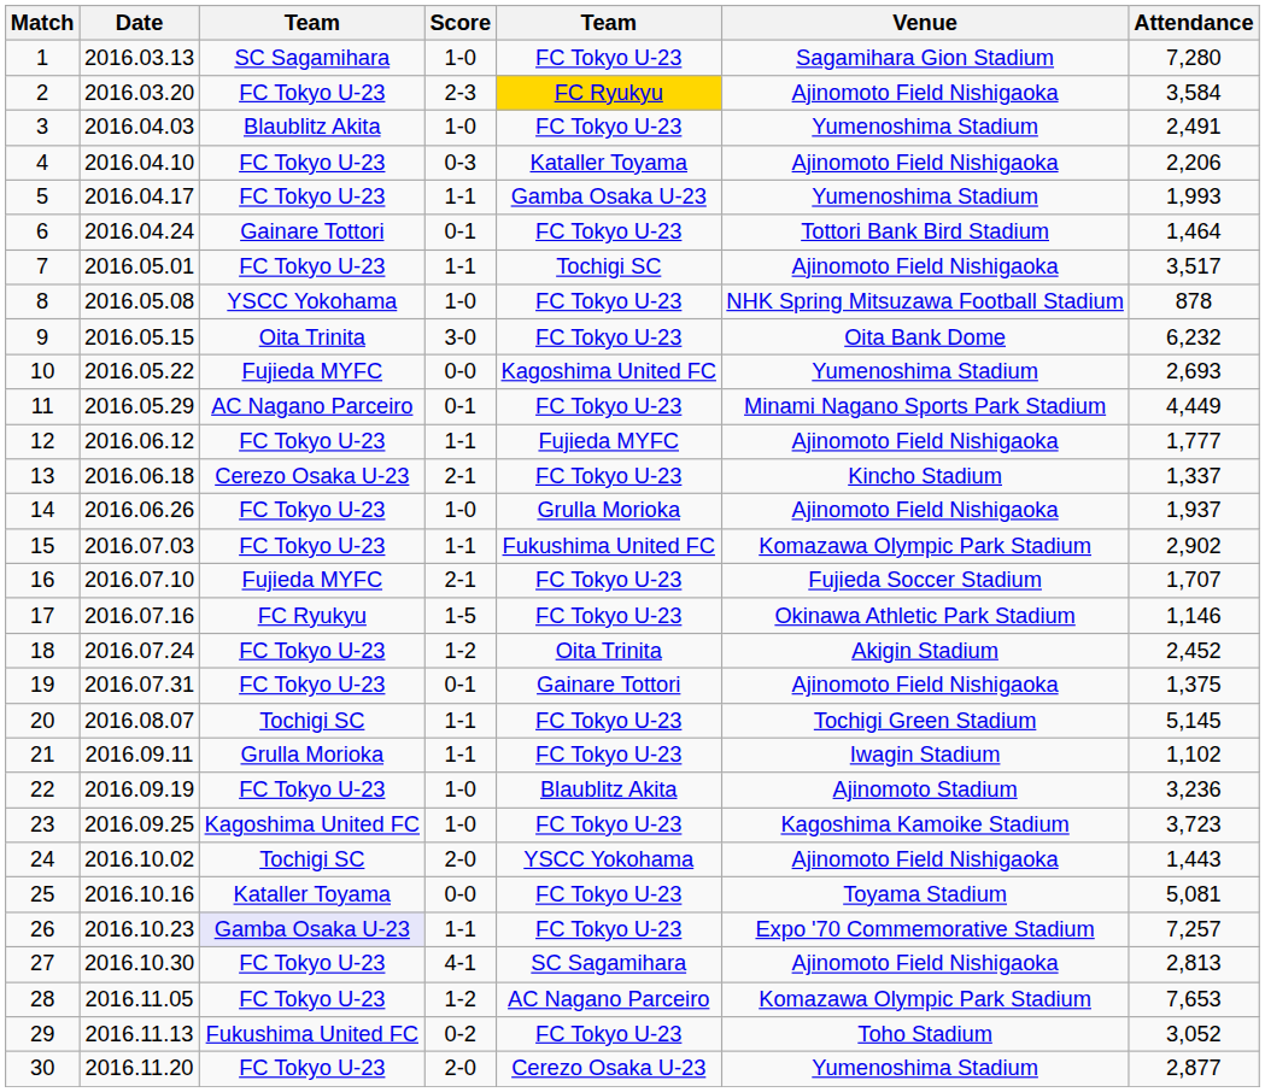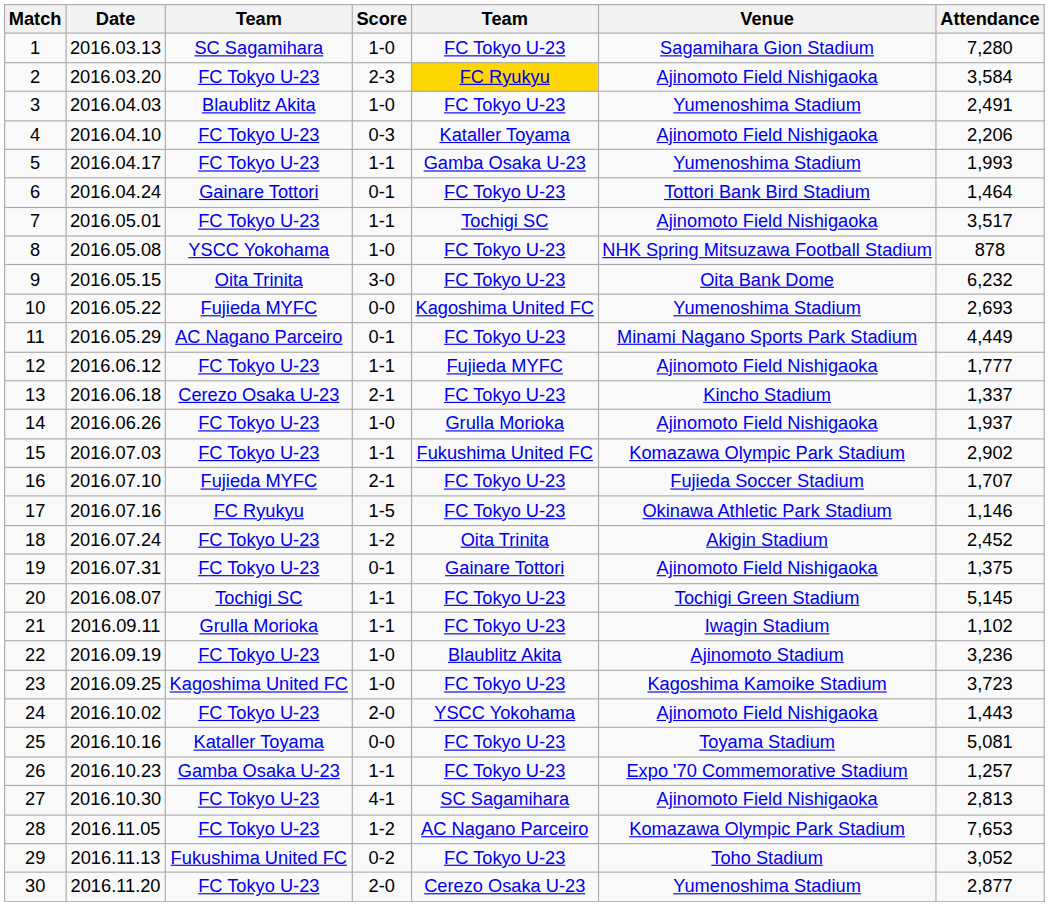 <table class="wikitable" style="text-align:center;">
 <tr>
 <th>Match</th>
 <th>Date</th>
 <th>Team</th>
 <th>Score</th>
 <th>Team</th>
 <th>Venue</th>
 <th>Attendance</th>
 </tr>
 <tr>
 <td>1</td>
 <td>2016.03.13</td>
 <td><a href='#'>SC Sagamihara</a></td>
 <td>1-0</td>
 <td><a href='#'>FC Tokyo U-23</a></td>
 <td><a href='#'>Sagamihara Gion Stadium</a></td>
 <td>7,280</td>
 </tr>
 <tr>
 <td>2</td>
 <td>2016.03.20</td>
 <td><a href='#'>FC Tokyo U-23</a></td>
 <td>2-3</td>
 <td style="background: gold;"><a href='#'>FC Ryukyu</a></td>
 <td><a href='#'>Ajinomoto Field Nishigaoka</a></td>
 <td>3,584</td>
 </tr>
 <tr>
 <td>3</td>
 <td>2016.04.03</td>
 <td><a href='#'>Blaublitz Akita</a></td>
 <td>1-0</td>
 <td><a href='#'>FC Tokyo U-23</a></td>
 <td><a href='#'>Yumenoshima Stadium</a></td>
 <td>2,491</td>
 </tr>
 <tr>
 <td>4</td>
 <td>2016.04.10</td>
 <td><a href='#'>FC Tokyo U-23</a></td>
 <td>0-3</td>
 <td><a href='#'>Kataller Toyama</a></td>
 <td><a href='#'>Ajinomoto Field Nishigaoka</a></td>
 <td>2,206</td>
 </tr>
 <tr>
 <td>5</td>
 <td>2016.04.17</td>
 <td><a href='#'>FC Tokyo U-23</a></td>
 <td>1-1</td>
 <td><a href='#'>Gamba Osaka U-23</a></td>
 <td><a href='#'>Yumenoshima Stadium</a></td>
 <td>1,993</td>
 </tr>
 <tr>
 <td>6</td>
 <td>2016.04.24</td>
 <td><a href='#'>Gainare Tottori</a></td>
 <td>0-1</td>
 <td><a href='#'>FC Tokyo U-23</a></td>
 <td><a href='#'>Tottori Bank Bird Stadium</a></td>
 <td>1,464</td>
 </tr>
 <tr>
 <td>7</td>
 <td>2016.05.01</td>
 <td><a href='#'>FC Tokyo U-23</a></td>
 <td>1-1</td>
 <td><a href='#'>Tochigi SC</a></td>
 <td><a href='#'>Ajinomoto Field Nishigaoka</a></td>
 <td>3,517</td>
 </tr>
 <tr>
 <td>8</td>
 <td>2016.05.08</td>
 <td><a href='#'>YSCC Yokohama</a></td>
 <td>1-0</td>
 <td><a href='#'>FC Tokyo U-23</a></td>
 <td><a href='#'>NHK Spring Mitsuzawa Football Stadium</a></td>
 <td>878</td>
 </tr>
 <tr>
 <td>9</td>
 <td>2016.05.15</td>
 <td><a href='#'>Oita Trinita</a></td>
 <td>3-0</td>
 <td><a href='#'>FC Tokyo U-23</a></td>
 <td><a href='#'>Oita Bank Dome</a></td>
 <td>6,232</td>
 </tr>
 <tr>
 <td>10</td>
 <td>2016.05.22</td>
 <td><a href='#'>Fujieda MYFC</a></td>
 <td>0-0</td>
 <td><a href='#'>Kagoshima United FC</a></td>
 <td><a href='#'>Yumenoshima Stadium</a></td>
 <td>2,693</td>
 </tr>
 <tr>
 <td>11</td>
 <td>2016.05.29</td>
 <td><a href='#'>AC Nagano Parceiro</a></td>
 <td>0-1</td>
 <td><a href='#'>FC Tokyo U-23</a></td>
 <td><a href='#'>Minami Nagano Sports Park Stadium</a></td>
 <td>4,449</td>
 </tr>
 <tr>
 <td>12</td>
 <td>2016.06.12</td>
 <td><a href='#'>FC Tokyo U-23</a></td>
 <td>1-1</td>
 <td><a href='#'>Fujieda MYFC</a></td>
 <td><a href='#'>Ajinomoto Field Nishigaoka</a></td>
 <td>1,777</td>
 </tr>
 <tr>
 <td>13</td>
 <td>2016.06.18</td>
 <td><a href='#'>Cerezo Osaka U-23</a></td>
 <td>2-1</td>
 <td><a href='#'>FC Tokyo U-23</a></td>
 <td><a href='#'>Kincho Stadium</a></td>
 <td>1,337</td>
 </tr>
 <tr>
 <td>14</td>
 <td>2016.06.26</td>
 <td><a href='#'>FC Tokyo U-23</a></td>
 <td>1-0</td>
 <td><a href='#'>Grulla Morioka</a></td>
 <td><a href='#'>Ajinomoto Field Nishigaoka</a></td>
 <td>1,937</td>
 </tr>
 <tr>
 <td>15</td>
 <td>2016.07.03</td>
 <td><a href='#'>FC Tokyo U-23</a></td>
 <td>1-1</td>
 <td><a href='#'>Fukushima United FC</a></td>
 <td><a href='#'>Komazawa Olympic Park Stadium</a></td>
 <td>2,902</td>
 </tr>
 <tr>
 <td>16</td>
 <td>2016.07.10</td>
 <td><a href='#'>Fujieda MYFC</a></td>
 <td>2-1</td>
 <td><a href='#'>FC Tokyo U-23</a></td>
 <td><a href='#'>Fujieda Soccer Stadium</a></td>
 <td>1,707</td>
 </tr>
 <tr>
 <td>17</td>
 <td>2016.07.16</td>
 <td><a href='#'>FC Ryukyu</a></td>
 <td>1-5</td>
 <td><a href='#'>FC Tokyo U-23</a></td>
 <td><a href='#'>Okinawa Athletic Park Stadium</a></td>
 <td>1,146</td>
 </tr>
 <tr>
 <td>18</td>
 <td>2016.07.24</td>
 <td><a href='#'>FC Tokyo U-23</a></td>
 <td>1-2</td>
 <td><a href='#'>Oita Trinita</a></td>
 <td><a href='#'>Akigin Stadium</a></td>
 <td>2,452</td>
 </tr>
 <tr>
 <td>19</td>
 <td>2016.07.31</td>
 <td><a href='#'>FC Tokyo U-23</a></td>
 <td>0-1</td>
 <td><a href='#'>Gainare Tottori</a></td>
 <td><a href='#'>Ajinomoto Field Nishigaoka</a></td>
 <td>1,375</td>
 </tr>
 <tr>
 <td>20</td>
 <td>2016.08.07</td>
 <td><a href='#'>Tochigi SC</a></td>
 <td>1-1</td>
 <td><a href='#'>FC Tokyo U-23</a></td>
 <td><a href='#'>Tochigi Green Stadium</a></td>
 <td>5,145</td>
 </tr>
 <tr>
 <td>21</td>
 <td>2016.09.11</td>
 <td><a href='#'>Grulla Morioka</a></td>
 <td>1-1</td>
 <td><a href='#'>FC Tokyo U-23</a></td>
 <td><a href='#'>Iwagin Stadium</a></td>
 <td>1,102</td>
 </tr>
 <tr>
 <td>22</td>
 <td>2016.09.19</td>
 <td><a href='#'>FC Tokyo U-23</a></td>
 <td>1-0</td>
 <td><a href='#'>Blaublitz Akita</a></td>
 <td><a href='#'>Ajinomoto Stadium</a></td>
 <td>3,236</td>
 </tr>
 <tr>
 <td>23</td>
 <td>2016.09.25</td>
 <td><a href='#'>Kagoshima United FC</a></td>
 <td>1-0</td>
 <td><a href='#'>FC Tokyo U-23</a></td>
 <td><a href='#'>Kagoshima Kamoike Stadium</a></td>
 <td>3,723</td>
 </tr>
 <tr>
 <td>24</td>
 <td>2016.10.02</td>
-<td><a href='#'>Tochigi SC</a></td>
+<td><a href='#'>FC Tokyo U-23</a></td>
 <td>2-0</td>
 <td><a href='#'>YSCC Yokohama</a></td>
 <td><a href='#'>Ajinomoto Field Nishigaoka</a></td>
 <td>1,443</td>
 </tr>
 <tr>
 <td>25</td>
 <td>2016.10.16</td>
 <td><a href='#'>Kataller Toyama</a></td>
 <td>0-0</td>
 <td><a href='#'>FC Tokyo U-23</a></td>
 <td><a href='#'>Toyama Stadium</a></td>
 <td>5,081</td>
 </tr>
 <tr>
 <td>26</td>
 <td>2016.10.23</td>
-<td style="background: lavender;"><a href='#'>Gamba Osaka U-23</a></td>
+<td><a href='#'>Gamba Osaka U-23</a></td>
 <td>1-1</td>
 <td><a href='#'>FC Tokyo U-23</a></td>
 <td><a href='#'>Expo '70 Commemorative Stadium</a></td>
-<td>7,257</td>
+<td>1,257</td>
 </tr>
 <tr>
 <td>27</td>
 <td>2016.10.30</td>
 <td><a href='#'>FC Tokyo U-23</a></td>
 <td>4-1</td>
 <td><a href='#'>SC Sagamihara</a></td>
 <td><a href='#'>Ajinomoto Field Nishigaoka</a></td>
 <td>2,813</td>
 </tr>
 <tr>
 <td>28</td>
 <td>2016.11.05</td>
 <td><a href='#'>FC Tokyo U-23</a></td>
 <td>1-2</td>
 <td><a href='#'>AC Nagano Parceiro</a></td>
 <td><a href='#'>Komazawa Olympic Park Stadium</a></td>
 <td>7,653</td>
 </tr>
 <tr>
 <td>29</td>
 <td>2016.11.13</td>
 <td><a href='#'>Fukushima United FC</a></td>
 <td>0-2</td>
 <td><a href='#'>FC Tokyo U-23</a></td>
 <td><a href='#'>Toho Stadium</a></td>
 <td>3,052</td>
 </tr>
 <tr>
 <td>30</td>
 <td>2016.11.20</td>
 <td><a href='#'>FC Tokyo U-23</a></td>
 <td>2-0</td>
 <td><a href='#'>Cerezo Osaka U-23</a></td>
 <td><a href='#'>Yumenoshima Stadium</a></td>
 <td>2,877</td>
 </tr>
 </table>
